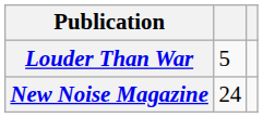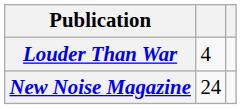 <table class="wikitable plainrowheaders">
 <tr>
 <th scope="col">Publication</th>
 <th scope="col"></th>
 <th scope="col"></th>
 </tr>
 <tr>
 <th scope="row"><em><a href='#'>Louder Than War</a></em></th>
-<td>5</td>
+<td>4</td>
 <td></td>
 </tr>
 <tr>
 <th scope="row"><em><a href='#'>New Noise Magazine</a></em></th>
 <td>24</td>
 <td></td>
 </tr>
 </table>
